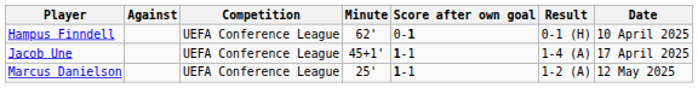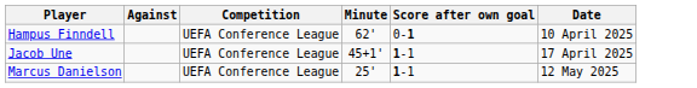 <table class="wikitable sortable">
 <tr>
 <th>Player</th>
 <th>Against</th>
 <th>Competition</th>
 <th>Minute</th>
 <th style="text-align:center">Score after own goal</th>
-<th style="text-align:center">Result</th>
 <th>Date</th>
 </tr>
 <tr>
 <td> <a href='#'>Hampus Finndell</a></td>
 <td></td>
 <td>UEFA Conference League</td>
 <td style="text-align:center">62'</td>
 <td>0-<strong>1</strong></td>
-<td>0-1 (H)</td>
 <td>10 April 2025</td>
 </tr>
 <tr>
 <td> <a href='#'>Jacob Une</a></td>
 <td></td>
 <td>UEFA Conference League</td>
 <td style="text-align:center">45+1'</td>
 <td><strong>1</strong>-1</td>
-<td>1-4 (A)</td>
 <td>17 April 2025</td>
 </tr>
 <tr>
 <td> <a href='#'>Marcus Danielson</a></td>
 <td></td>
 <td>UEFA Conference League</td>
 <td style="text-align:center">25'</td>
 <td><strong>1</strong>-1</td>
-<td>1-2 (A)</td>
 <td>12 May 2025</td>
 </tr>
 </table>
